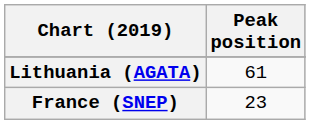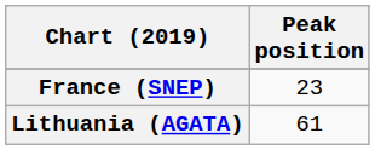 <table class="wikitable plainrowheaders" style="text-align:center">
 <tr>
 <th scope="col">Chart (2019)</th>
 <th scope="col">Peak<br>position</th>
 </tr>
 <tr>
 </tr>
 <tr>
+<th scope="row">France (<a href='#'>SNEP</a>)</th>
+<td>23</td>
+</tr>
+<tr>
 <th scope="row">Lithuania (<a href='#'>AGATA</a>)</th>
 <td>61</td>
 </tr>
-<tr>
-<th scope="row">France (<a href='#'>SNEP</a>)</th>
-<td>23</td>
-</tr>
 </table>
